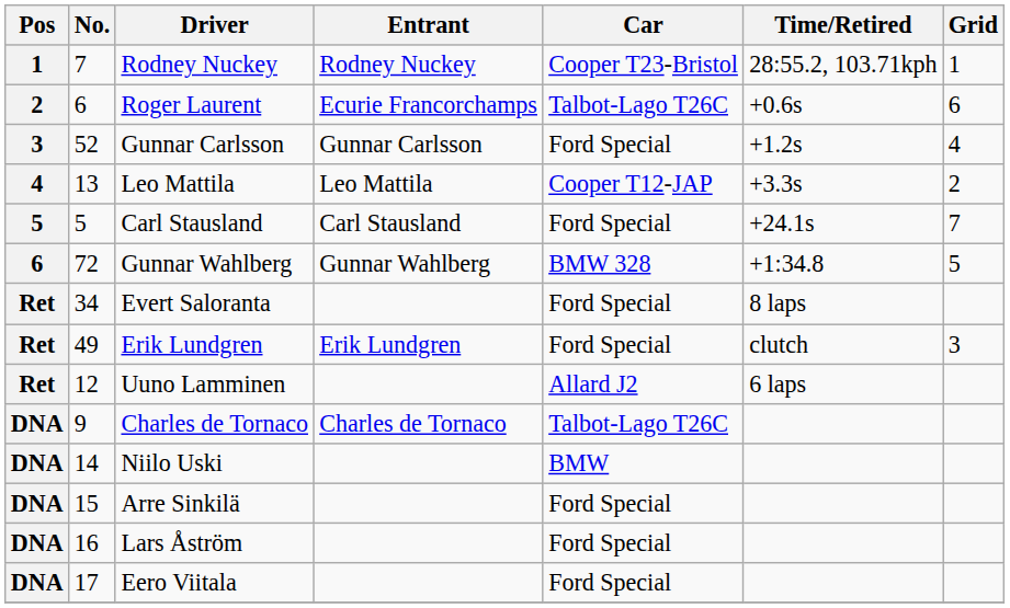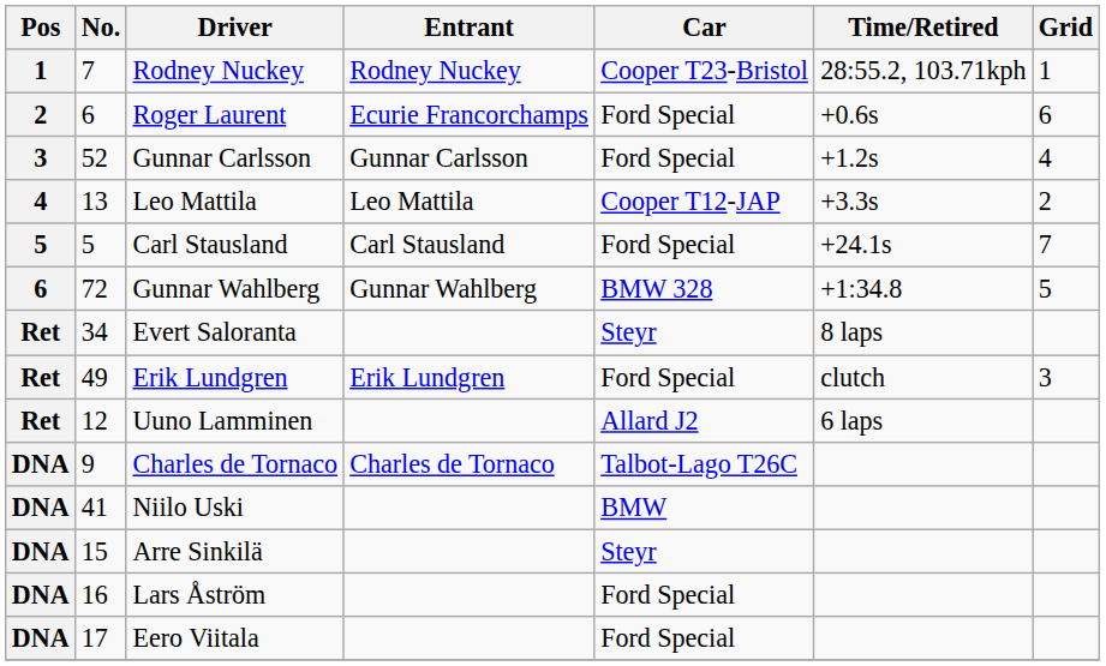 <table class="wikitable" style="font-size: 95%;">
 <tr>
 <th>Pos</th>
 <th>No.</th>
 <th>Driver</th>
 <th>Entrant</th>
 <th>Car</th>
 <th>Time/Retired</th>
 <th>Grid</th>
 </tr>
 <tr>
 <th>1</th>
 <td>7</td>
 <td> <a href='#'>Rodney Nuckey</a></td>
 <td><a href='#'>Rodney Nuckey</a></td>
 <td><a href='#'>Cooper T23</a>-<a href='#'>Bristol</a></td>
 <td>28:55.2, 103.71kph</td>
 <td>1</td>
 </tr>
 <tr>
 <th>2</th>
 <td>6</td>
 <td> <a href='#'>Roger Laurent</a></td>
 <td><a href='#'>Ecurie Francorchamps</a></td>
-<td><a href='#'>Talbot-Lago T26C</a></td>
+<td>Ford Special</td>
 <td>+0.6s</td>
 <td>6</td>
 </tr>
 <tr>
 <th>3</th>
 <td>52</td>
 <td> Gunnar Carlsson</td>
 <td>Gunnar Carlsson</td>
 <td>Ford Special</td>
 <td>+1.2s</td>
 <td>4</td>
 </tr>
 <tr>
 <th>4</th>
 <td>13</td>
 <td> Leo Mattila</td>
 <td>Leo Mattila</td>
 <td><a href='#'>Cooper T12</a>-<a href='#'>JAP</a></td>
 <td>+3.3s</td>
 <td>2</td>
 </tr>
 <tr>
 <th>5</th>
 <td>5</td>
 <td> Carl Stausland</td>
 <td>Carl Stausland</td>
 <td>Ford Special</td>
 <td>+24.1s</td>
 <td>7</td>
 </tr>
 <tr>
 <th>6</th>
 <td>72</td>
 <td> Gunnar Wahlberg</td>
 <td>Gunnar Wahlberg</td>
 <td><a href='#'>BMW 328</a></td>
 <td>+1:34.8</td>
 <td>5</td>
 </tr>
 <tr>
 <th>Ret</th>
 <td>34</td>
 <td> Evert Saloranta</td>
 <td></td>
-<td>Ford Special</td>
+<td><a href='#'>Steyr</a></td>
 <td>8 laps</td>
 <td></td>
 </tr>
 <tr>
 <th>Ret</th>
 <td>49</td>
 <td> <a href='#'>Erik Lundgren</a></td>
 <td><a href='#'>Erik Lundgren</a></td>
 <td>Ford Special</td>
 <td>clutch</td>
 <td>3</td>
 </tr>
 <tr>
 <th>Ret</th>
 <td>12</td>
 <td> Uuno Lamminen</td>
 <td></td>
 <td><a href='#'>Allard J2</a></td>
 <td>6 laps</td>
 <td></td>
 </tr>
 <tr>
 <th>DNA</th>
 <td>9</td>
 <td> <a href='#'>Charles de Tornaco</a></td>
 <td><a href='#'>Charles de Tornaco</a></td>
 <td><a href='#'>Talbot-Lago T26C</a></td>
 <td></td>
 <td></td>
 </tr>
 <tr>
 <th>DNA</th>
-<td>14</td>
+<td>41</td>
 <td> Niilo Uski</td>
 <td></td>
 <td><a href='#'>BMW</a></td>
 <td></td>
 <td></td>
 </tr>
 <tr>
 <th>DNA</th>
 <td>15</td>
 <td> Arre Sinkilä</td>
 <td></td>
-<td>Ford Special</td>
+<td><a href='#'>Steyr</a></td>
 <td></td>
 <td></td>
 </tr>
 <tr>
 <th>DNA</th>
 <td>16</td>
 <td> Lars Åström</td>
 <td></td>
 <td>Ford Special</td>
 <td></td>
 <td></td>
 </tr>
 <tr>
 <th>DNA</th>
 <td>17</td>
 <td> Eero Viitala</td>
 <td></td>
 <td>Ford Special</td>
 <td></td>
 <td></td>
 </tr>
 <tr>
 </tr>
 </table>
